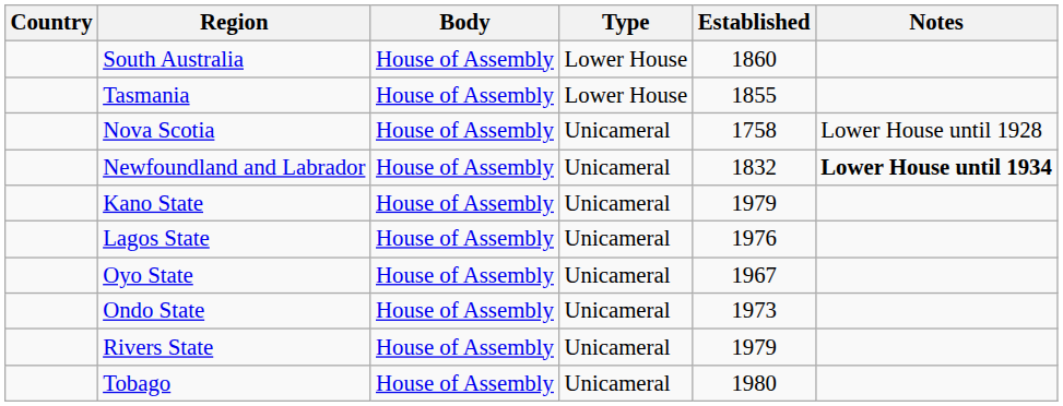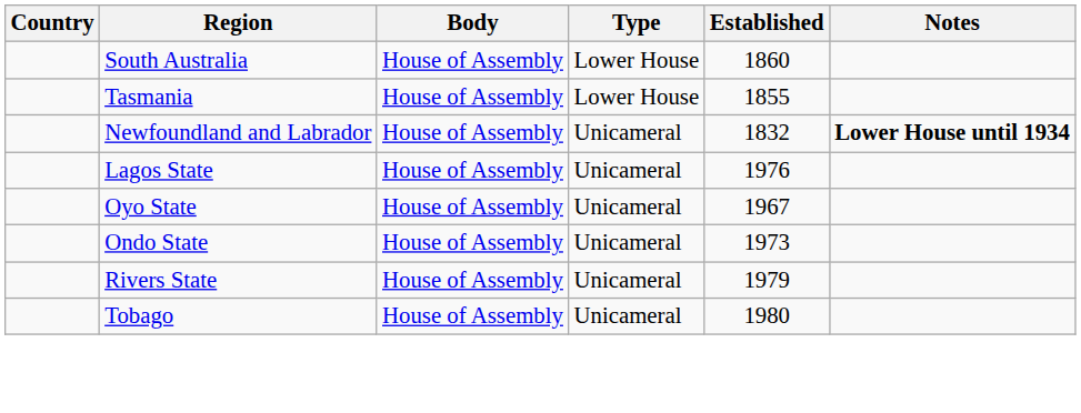 <table class=wikitable>
 <tr>
 <th>Country</th>
 <th>Region</th>
 <th>Body</th>
 <th>Type</th>
 <th>Established</th>
 <th>Notes</th>
 </tr>
 <tr>
 <td></td>
 <td><a href='#'>South Australia</a></td>
 <td><a href='#'>House of Assembly</a></td>
 <td>Lower House</td>
 <td align=center>1860</td>
 <td></td>
 </tr>
 <tr>
 <td></td>
 <td><a href='#'>Tasmania</a></td>
 <td><a href='#'>House of Assembly</a></td>
 <td>Lower House</td>
 <td align=center>1855</td>
 <td></td>
 </tr>
 <tr>
 <td></td>
-<td><a href='#'>Nova Scotia</a></td>
-<td><a href='#'>House of Assembly</a></td>
-<td>Unicameral</td>
-<td align=center>1758</td>
-<td>Lower House until 1928</td>
-</tr>
-<tr>
-<td></td>
 <td><a href='#'>Newfoundland and Labrador</a></td>
 <td><a href='#'>House of Assembly</a></td>
 <td>Unicameral</td>
 <td align=center>1832</td>
 <td><strong>Lower House until 1934</strong></td>
-</tr>
-<tr>
-<td></td>
-<td><a href='#'>Kano State</a></td>
-<td><a href='#'>House of Assembly</a></td>
-<td>Unicameral</td>
-<td align=center>1979</td>
-<td></td>
 </tr>
 <tr>
 <td></td>
 <td><a href='#'>Lagos State</a></td>
 <td><a href='#'>House of Assembly</a></td>
 <td>Unicameral</td>
 <td align=center>1976</td>
 <td></td>
 </tr>
 <tr>
 <td></td>
 <td><a href='#'>Oyo State</a></td>
 <td><a href='#'>House of Assembly</a></td>
 <td>Unicameral</td>
 <td align=center>1967</td>
 <td></td>
 </tr>
 <tr>
 <td></td>
 <td><a href='#'>Ondo State</a></td>
 <td><a href='#'>House of Assembly</a></td>
 <td>Unicameral</td>
 <td align=center>1973</td>
 <td></td>
 </tr>
 <tr>
 <td></td>
 <td><a href='#'>Rivers State</a></td>
 <td><a href='#'>House of Assembly</a></td>
 <td>Unicameral</td>
 <td align=center>1979</td>
 <td></td>
 </tr>
 <tr>
 <td></td>
 <td><a href='#'>Tobago</a></td>
 <td><a href='#'>House of Assembly</a></td>
 <td>Unicameral</td>
 <td align=center>1980</td>
 <td></td>
 </tr>
 </table>
